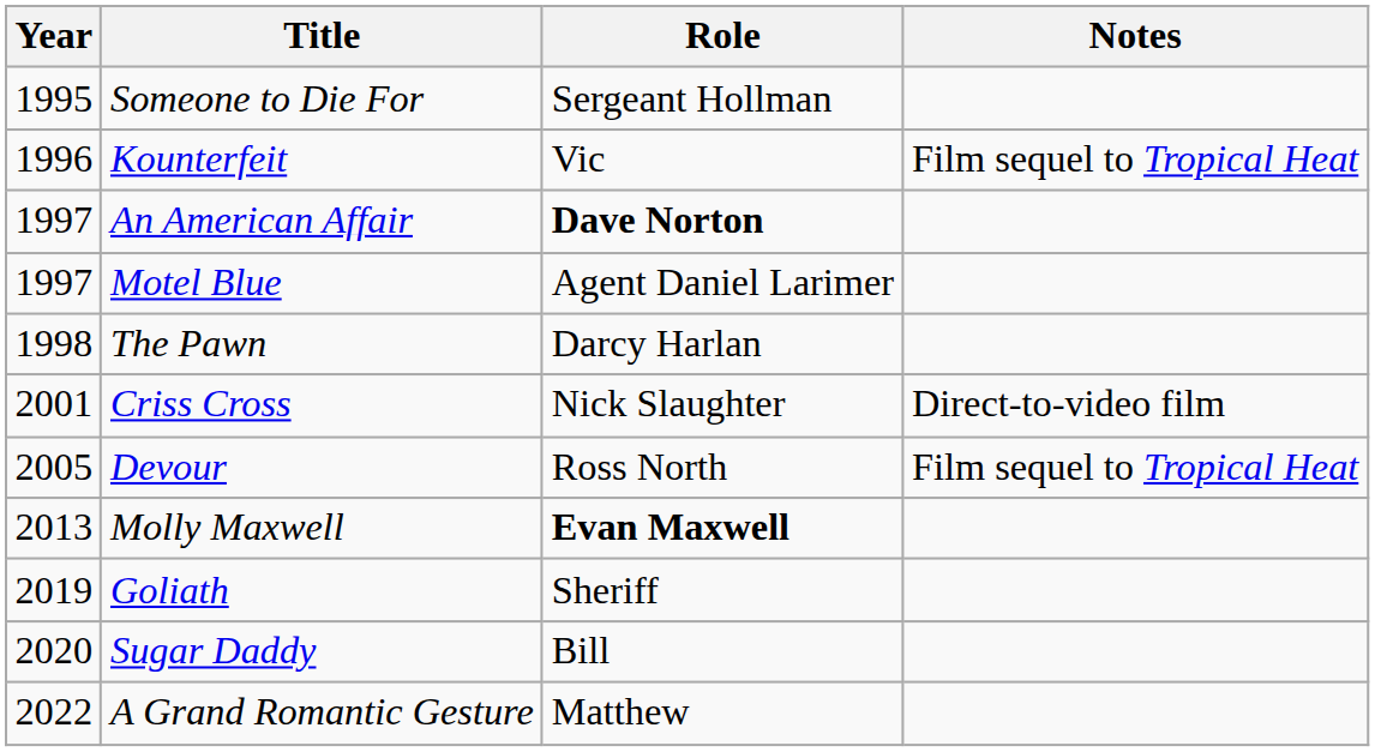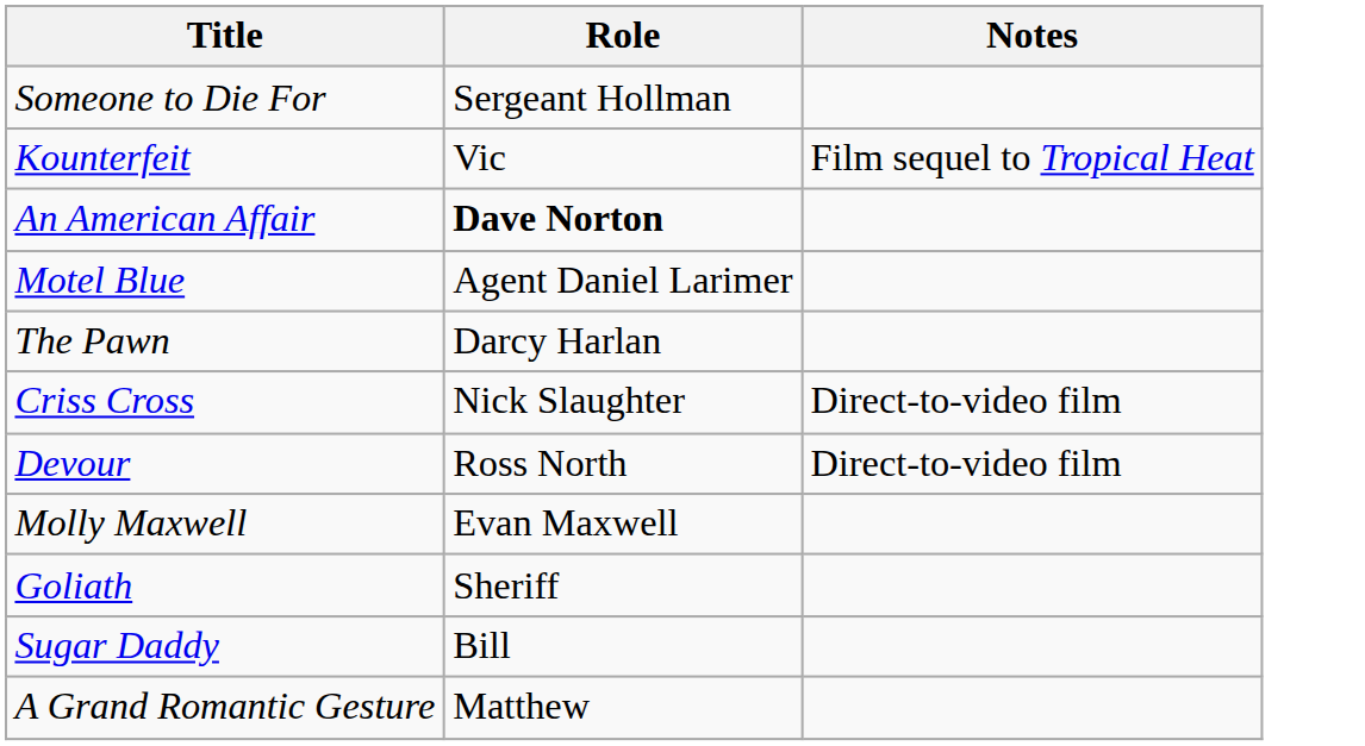 <table class="wikitable sortable">
 <tr>
-<th>Year</th>
 <th>Title</th>
 <th>Role</th>
 <th class="unsortable">Notes</th>
 </tr>
 <tr>
-<td>1995</td>
 <td><em>Someone to Die For</em></td>
 <td>Sergeant Hollman</td>
 <td></td>
 </tr>
 <tr>
-<td>1996</td>
 <td><em><a href='#'>Kounterfeit</a></em></td>
 <td>Vic</td>
 <td>Film sequel to <em><a href='#'>Tropical Heat</a></em></td>
 </tr>
 <tr>
-<td>1997</td>
 <td><em><a href='#'>An American Affair</a></em></td>
 <td><strong>Dave Norton</strong></td>
 <td></td>
 </tr>
 <tr>
-<td>1997</td>
 <td><em><a href='#'>Motel Blue</a></em></td>
 <td>Agent Daniel Larimer</td>
 <td></td>
 </tr>
 <tr>
-<td>1998</td>
 <td data-sort-value="Pawn, The"><em>The Pawn</em></td>
 <td>Darcy Harlan</td>
 <td></td>
 </tr>
 <tr>
-<td>2001</td>
 <td><em><a href='#'>Criss Cross</a></em></td>
 <td>Nick Slaughter</td>
 <td>Direct-to-video film</td>
 </tr>
 <tr>
-<td>2005</td>
 <td><em><a href='#'>Devour</a></em></td>
 <td>Ross North</td>
-<td>Film sequel to <em><a href='#'>Tropical Heat</a></em></td>
+<td>Direct-to-video film</td>
 </tr>
 <tr>
-<td>2013</td>
 <td><em>Molly Maxwell</em></td>
-<td><strong>Evan Maxwell</strong></td>
+<td>Evan Maxwell</td>
 <td></td>
 </tr>
 <tr>
-<td>2019</td>
 <td><em><a href='#'>Goliath</a></em></td>
 <td>Sheriff</td>
 <td></td>
 </tr>
 <tr>
-<td>2020</td>
 <td><em><a href='#'>Sugar Daddy</a></em></td>
 <td>Bill</td>
 <td></td>
 </tr>
 <tr>
-<td>2022</td>
 <td data-sort-value="Grand Romantic Gesture, A"><em>A Grand Romantic Gesture</em></td>
 <td>Matthew</td>
 <td></td>
 </tr>
 </table>
